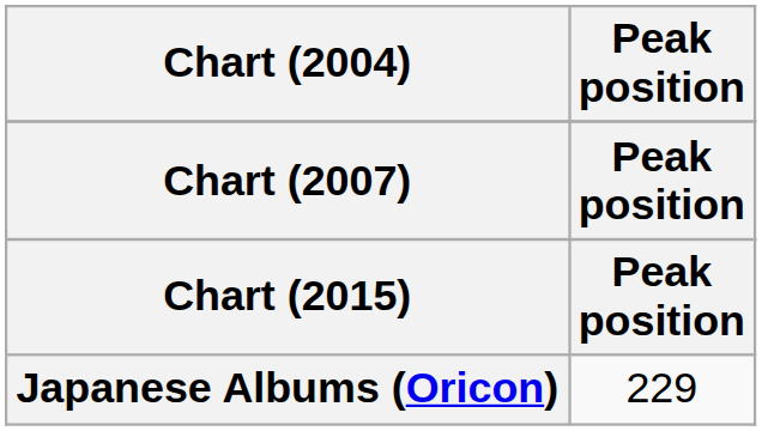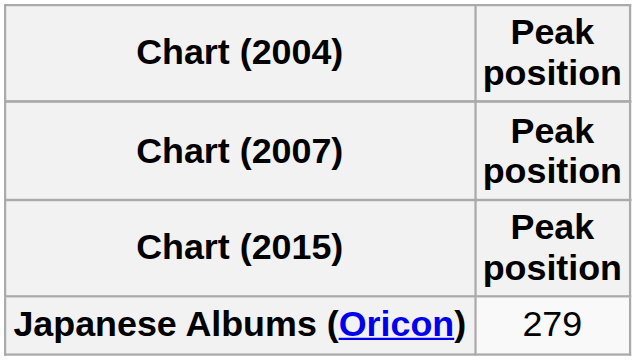 <table class="wikitable sortable plainrowheaders" style="text-align:center">
 <tr>
 <th scope="col">Chart (2004)</th>
 <th scope="col">Peak<br> position</th>
 </tr>
 <tr>
 </tr>
 <tr>
 </tr>
 <tr>
 </tr>
 <tr>
 </tr>
 <tr>
 <th scope="col">Chart (2007)</th>
 <th scope="col">Peak<br> position</th>
 </tr>
 <tr>
 </tr>
 <tr>
 </tr>
 <tr>
 </tr>
 <tr>
 <th scope="col">Chart (2015)</th>
 <th scope="col">Peak<br> position</th>
 </tr>
 <tr>
 <th scope="row">Japanese Albums (<a href='#'>Oricon</a>)</th>
-<td>229</td>
+<td>279</td>
 </tr>
 </table>
